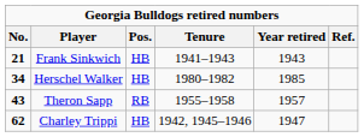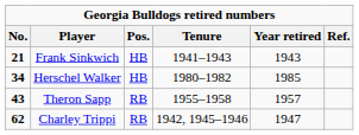 <table class="wikitable" style="text-align:center">
 <tr>
 <td colspan=6 style=><strong>Georgia Bulldogs retired numbers</strong></td>
 </tr>
 <tr>
 <th style=>No.</th>
 <th style=>Player</th>
 <th style=>Pos.</th>
 <th style=>Tenure</th>
 <th style=>Year retired</th>
 <th style=>Ref.</th>
 </tr>
 <tr>
 <td><strong>21</strong></td>
 <td><a href='#'>Frank Sinkwich</a></td>
 <td><a href='#'>HB</a></td>
 <td>1941–1943</td>
 <td>1943</td>
 <td></td>
 </tr>
 <tr>
 <td><strong>34</strong></td>
 <td><a href='#'>Herschel Walker</a></td>
 <td><a href='#'>HB</a></td>
 <td>1980–1982</td>
 <td>1985</td>
 <td></td>
 </tr>
 <tr>
 <td><strong>43</strong></td>
 <td><a href='#'>Theron Sapp</a></td>
 <td><a href='#'>RB</a></td>
 <td>1955–1958</td>
 <td>1957</td>
 <td></td>
 </tr>
 <tr>
 <td><strong>62</strong></td>
 <td><a href='#'>Charley Trippi</a></td>
-<td><a href='#'>HB</a></td>
+<td><a href='#'>RB</a></td>
 <td>1942, 1945–1946</td>
 <td>1947</td>
 <td></td>
 </tr>
 </table>
